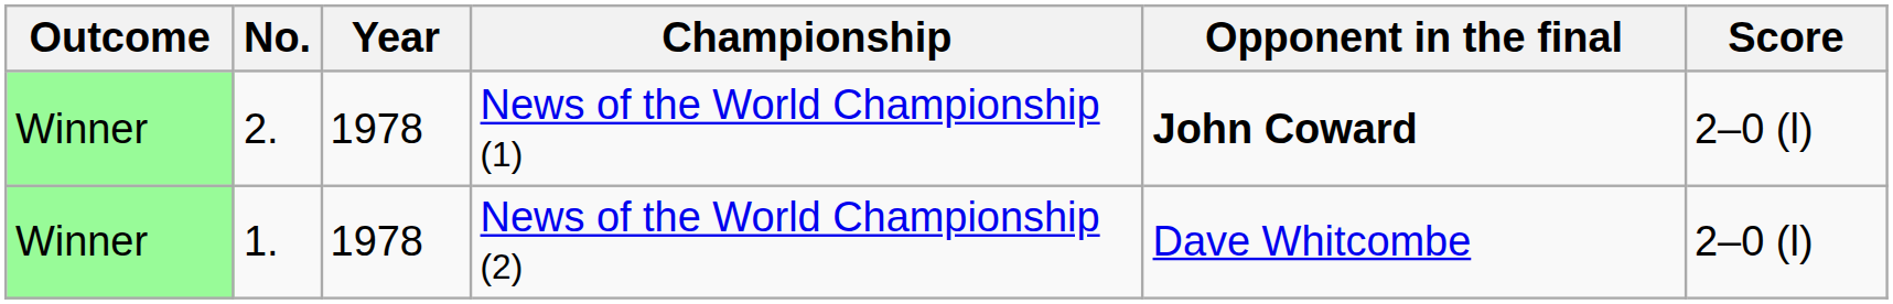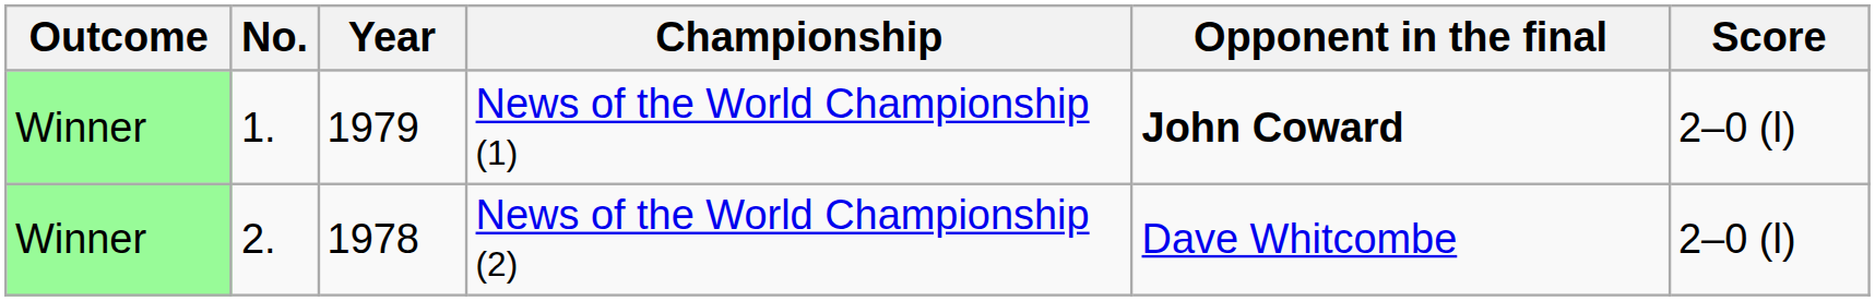 <table class="sortable wikitable">
 <tr>
 <th style="width:80px;">Outcome</th>
 <th style="width:20px;">No.</th>
 <th style="width:50px;">Year</th>
 <th style="width:250px;">Championship</th>
 <th style="width:200px;">Opponent in the final</th>
 <th style="width:70px;">Score</th>
 </tr>
 <tr>
 <td style="background:#98FB98;">Winner</td>
-<td>2.</td>
-<td>1978</td>
+<td>1.</td>
+<td>1979</td>
 <td><a href='#'>News of the World Championship</a> <small>(1)</small></td>
 <td><strong> John Coward</strong></td>
 <td>2–0 (l)</td>
 </tr>
 <tr>
 <td style="background:#98FB98;">Winner</td>
-<td>1.</td>
+<td>2.</td>
 <td>1978</td>
 <td><a href='#'>News of the World Championship</a> <small>(2)</small></td>
 <td> <a href='#'>Dave Whitcombe</a></td>
 <td>2–0 (l)</td>
 </tr>
 </table>
